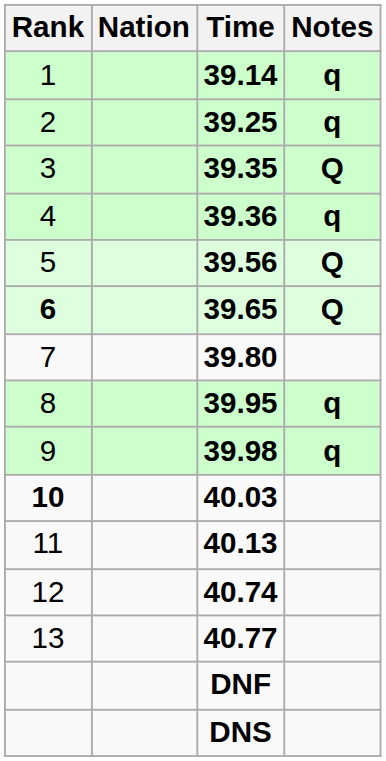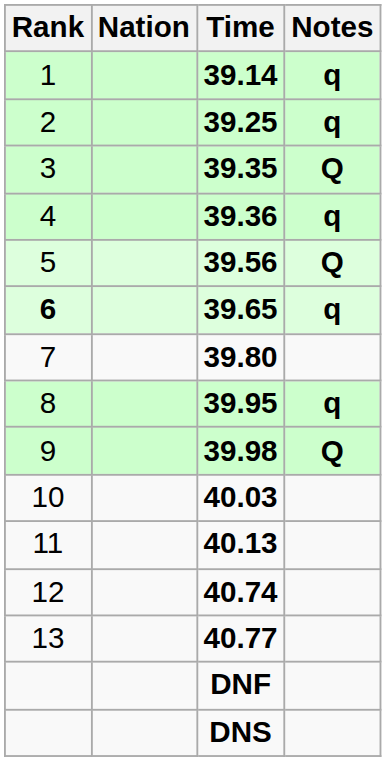 <table class="wikitable sortable" style="text-align:center">
 <tr>
 <th>Rank</th>
 <th>Nation</th>
 <th>Time</th>
 <th>Notes</th>
 </tr>
 <tr bgcolor=ccffcc>
 <td>1</td>
 <td align=left></td>
 <td><strong>39.14</strong></td>
 <td><strong>q</strong></td>
 </tr>
 <tr bgcolor=ccffcc>
 <td>2</td>
 <td align=left></td>
 <td><strong>39.25</strong></td>
 <td><strong>q</strong></td>
 </tr>
 <tr bgcolor=ccffcc>
 <td>3</td>
 <td align=left></td>
 <td><strong>39.35</strong></td>
 <td><strong>Q</strong></td>
 </tr>
 <tr bgcolor=ccffcc>
 <td>4</td>
 <td align=left></td>
 <td><strong>39.36</strong></td>
 <td><strong>q</strong></td>
 </tr>
 <tr bgcolor=ddffdd>
 <td>5</td>
 <td align=left></td>
 <td><strong>39.56</strong></td>
 <td><strong>Q</strong></td>
 </tr>
 <tr bgcolor=ddffdd>
 <td><strong>6</strong></td>
 <td align=left></td>
 <td><strong>39.65</strong></td>
-<td><strong>Q</strong></td>
+<td><strong>q</strong></td>
 </tr>
 <tr>
 <td>7</td>
 <td align=left></td>
 <td><strong>39.80</strong></td>
 <td></td>
 </tr>
 <tr bgcolor=ccffcc>
 <td>8</td>
 <td align=left></td>
 <td><strong>39.95</strong></td>
 <td><strong>q</strong></td>
 </tr>
 <tr bgcolor=ccffcc>
 <td>9</td>
 <td align=left></td>
 <td><strong>39.98</strong></td>
-<td><strong>q</strong></td>
+<td><strong>Q</strong></td>
 </tr>
 <tr>
-<td><strong>10</strong></td>
+<td>10</td>
 <td align=left></td>
 <td><strong>40.03</strong></td>
 <td></td>
 </tr>
 <tr>
 <td>11</td>
 <td align=left></td>
 <td><strong>40.13</strong></td>
 <td></td>
 </tr>
 <tr>
 <td>12</td>
 <td align=left></td>
 <td><strong>40.74</strong></td>
 <td></td>
 </tr>
 <tr>
 <td>13</td>
 <td align=left></td>
 <td><strong>40.77</strong></td>
 <td></td>
 </tr>
 <tr>
 <td></td>
 <td align=left></td>
 <td><strong>DNF</strong></td>
 <td></td>
 </tr>
 <tr>
 <td></td>
 <td align=left></td>
 <td><strong>DNS</strong></td>
 <td></td>
 </tr>
 </table>
